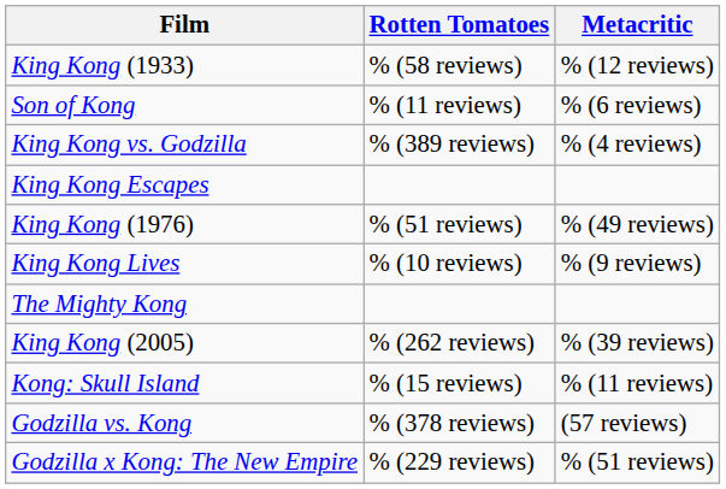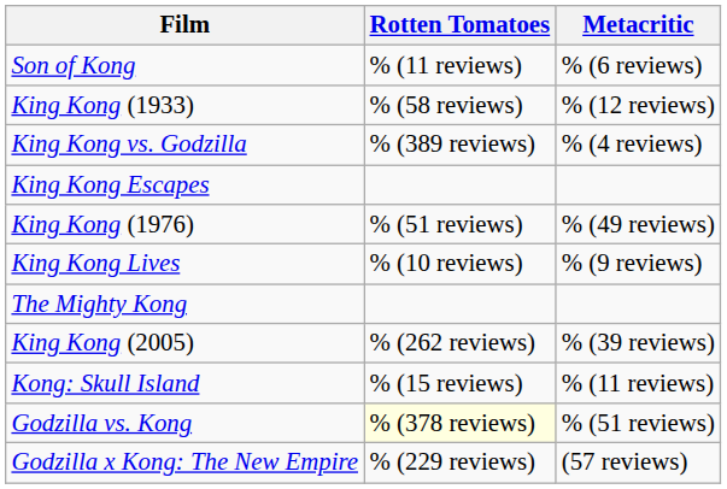 <table class="wikitable sortable">
 <tr>
 <th>Film</th>
 <th><a href='#'>Rotten Tomatoes</a></th>
 <th><a href='#'>Metacritic</a></th>
 </tr>
 <tr>
+<td><em><a href='#'>Son of Kong</a></em></td>
+<td>% (11 reviews)</td>
+<td>% (6 reviews)</td>
+</tr>
+<tr>
 <td><em><a href='#'>King Kong</a></em> (1933)</td>
 <td>% (58 reviews)</td>
 <td>% (12 reviews)</td>
-</tr>
-<tr>
-<td><em><a href='#'>Son of Kong</a></em></td>
-<td>% (11 reviews)</td>
-<td>% (6 reviews)</td>
 </tr>
 <tr>
 <td><em><a href='#'>King Kong vs. Godzilla</a></em></td>
 <td>% (389 reviews)</td>
 <td>% (4 reviews)</td>
 </tr>
 <tr>
 <td><em><a href='#'>King Kong Escapes</a></em></td>
 <td></td>
 <td></td>
 </tr>
 <tr>
 <td><em><a href='#'>King Kong</a></em> (1976)</td>
 <td>% (51 reviews)</td>
 <td>% (49 reviews)</td>
 </tr>
 <tr>
 <td><em><a href='#'>King Kong Lives</a></em></td>
 <td>% (10 reviews)</td>
 <td>% (9 reviews)</td>
 </tr>
 <tr>
 <td><em><a href='#'>The Mighty Kong</a></em></td>
 <td></td>
 <td></td>
 </tr>
 <tr>
 <td><em><a href='#'>King Kong</a></em> (2005)</td>
 <td>% (262 reviews)</td>
 <td>% (39 reviews)</td>
 </tr>
 <tr>
 <td><em><a href='#'>Kong: Skull Island</a></em></td>
 <td>% (15 reviews)</td>
 <td>% (11 reviews)</td>
 </tr>
 <tr>
 <td><em><a href='#'>Godzilla vs. Kong</a></em></td>
-<td>% (378 reviews)</td>
-<td> (57 reviews)</td>
+<td style="background: lightyellow;">% (378 reviews)</td>
+<td>% (51 reviews)</td>
 </tr>
 <tr>
 <td><em><a href='#'>Godzilla x Kong: The New Empire</a></em></td>
 <td>% (229 reviews)</td>
-<td>% (51 reviews)</td>
+<td> (57 reviews)</td>
 </tr>
 </table>
